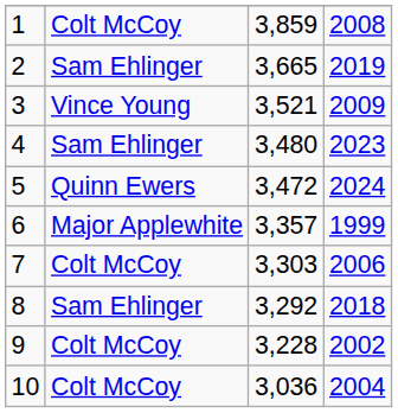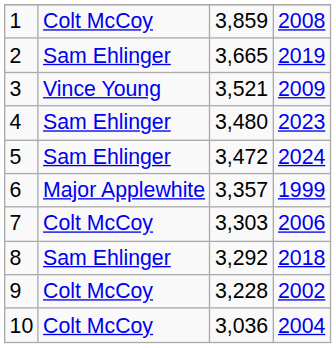 <table class="wikitable">
 <tr>
 </tr>
 <tr>
 <td>1</td>
 <td><a href='#'>Colt McCoy</a></td>
 <td>3,859</td>
 <td><a href='#'>2008</a></td>
 </tr>
 <tr>
 <td>2</td>
 <td><a href='#'>Sam Ehlinger</a></td>
 <td>3,665</td>
 <td><a href='#'>2019</a></td>
 </tr>
 <tr>
 <td>3</td>
 <td><a href='#'>Vince Young</a></td>
 <td>3,521</td>
 <td><a href='#'>2009</a></td>
 </tr>
 <tr>
 <td>4</td>
 <td><a href='#'>Sam Ehlinger</a></td>
 <td>3,480</td>
 <td><a href='#'>2023</a></td>
 </tr>
 <tr>
 <td>5</td>
-<td><a href='#'>Quinn Ewers</a></td>
+<td><a href='#'>Sam Ehlinger</a></td>
 <td>3,472</td>
 <td><a href='#'>2024</a></td>
 </tr>
 <tr>
 <td>6</td>
 <td><a href='#'>Major Applewhite</a></td>
 <td>3,357</td>
 <td><a href='#'>1999</a></td>
 </tr>
 <tr>
 <td>7</td>
 <td><a href='#'>Colt McCoy</a></td>
 <td>3,303</td>
 <td><a href='#'>2006</a></td>
 </tr>
 <tr>
 <td>8</td>
 <td><a href='#'>Sam Ehlinger</a></td>
 <td>3,292</td>
 <td><a href='#'>2018</a></td>
 </tr>
 <tr>
 <td>9</td>
 <td><a href='#'>Colt McCoy</a></td>
 <td>3,228</td>
 <td><a href='#'>2002</a></td>
 </tr>
 <tr>
 <td>10</td>
 <td><a href='#'>Colt McCoy</a></td>
 <td>3,036</td>
 <td><a href='#'>2004</a></td>
 </tr>
 </table>
